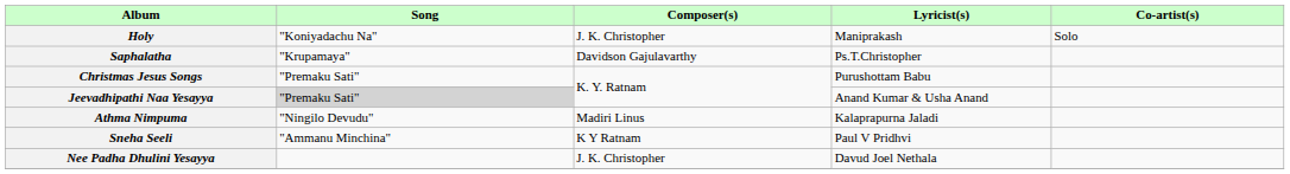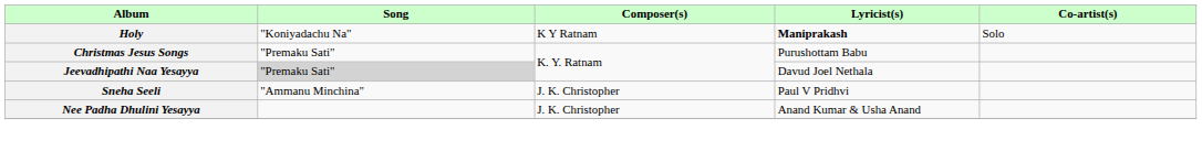 <table class="wikitable plainrowheaders" width="100%" textcolor:#000;">
 <tr style="background:#cfc; text-align:center;">
 <td scope="col" width="21%"><strong>Album</strong></td>
 <td scope="col" width=23%><strong>Song</strong></td>
 <td scope="col" width=20%><strong>Composer(s)</strong></td>
 <td scope="col" width=17%><strong>Lyricist(s)</strong></td>
 <td scope="col" width=18%><strong>Co-artist(s)</strong></td>
 </tr>
 <tr>
 <th><em>Holy</em></th>
 <td>"Koniyadachu Na"</td>
-<td>J. K. Christopher</td>
-<td>Maniprakash</td>
+<td>K Y Ratnam</td>
+<td><strong>Maniprakash</strong></td>
 <td>Solo</td>
-</tr>
-<tr>
-<th><em>Saphalatha</em></th>
-<td>"Krupamaya"</td>
-<td>Davidson Gajulavarthy</td>
-<td>Ps.T.Christopher</td>
-<td></td>
 </tr>
 <tr>
 <th><em>Christmas Jesus Songs</em></th>
 <td>"Premaku Sati"</td>
 <td rowspan="2">K. Y. Ratnam</td>
 <td>Purushottam Babu</td>
 <td></td>
 </tr>
 <tr>
 <th><em>Jeevadhipathi Naa Yesayya</em></th>
 <td style="background: lightgrey;">"Premaku Sati"</td>
-<td>Anand Kumar & Usha Anand</td>
-<td></td>
-</tr>
-<tr>
-<th><em>Athma Nimpuma</em></th>
-<td>"Ningilo Devudu"</td>
-<td>Madiri Linus</td>
-<td>Kalaprapurna Jaladi</td>
+<td>Davud Joel Nethala</td>
 <td></td>
 </tr>
 <tr>
 <th><em>Sneha Seeli</em></th>
 <td>"Ammanu Minchina"</td>
-<td>K Y Ratnam</td>
+<td>J. K. Christopher</td>
 <td>Paul V Pridhvi</td>
 <td></td>
 </tr>
 <tr>
 <th><em>Nee Padha Dhulini Yesayya</em></th>
 <td></td>
 <td>J. K. Christopher</td>
-<td>Davud Joel Nethala</td>
+<td>Anand Kumar & Usha Anand</td>
 <td></td>
 </tr>
 <tr>
 </tr>
 </table>
